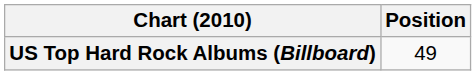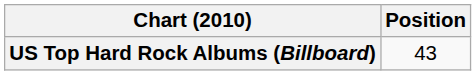 <table class="wikitable sortable plainrowheaders" style="text-align:center">
 <tr>
 <th scope="col">Chart (2010)</th>
 <th scope="col">Position</th>
 </tr>
 <tr>
 <th scope="row">US Top Hard Rock Albums (<em>Billboard</em>)</th>
-<td>49</td>
+<td>43</td>
 </tr>
 </table>
